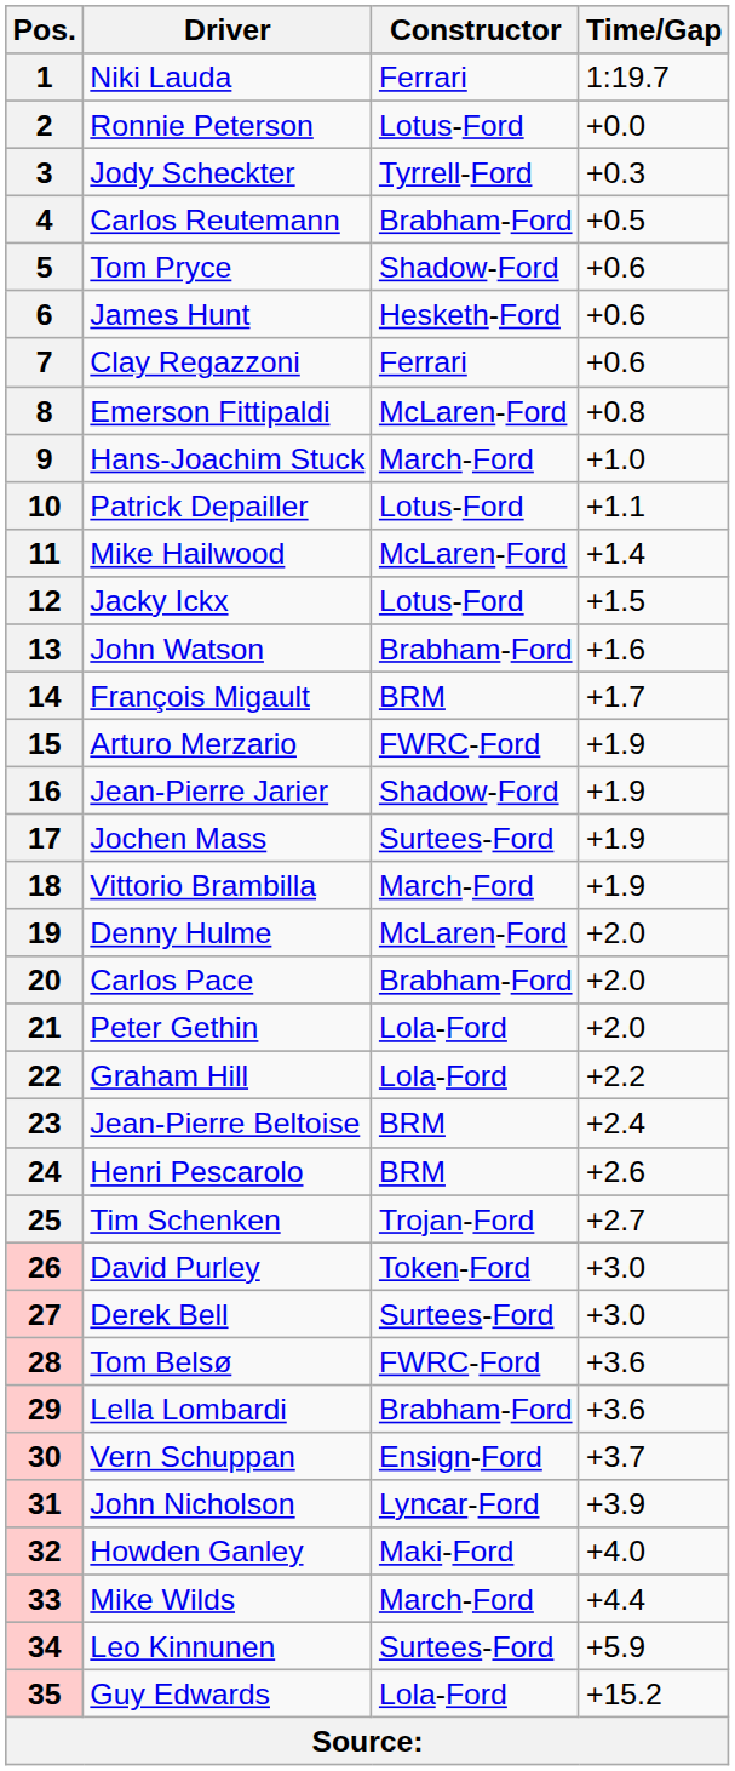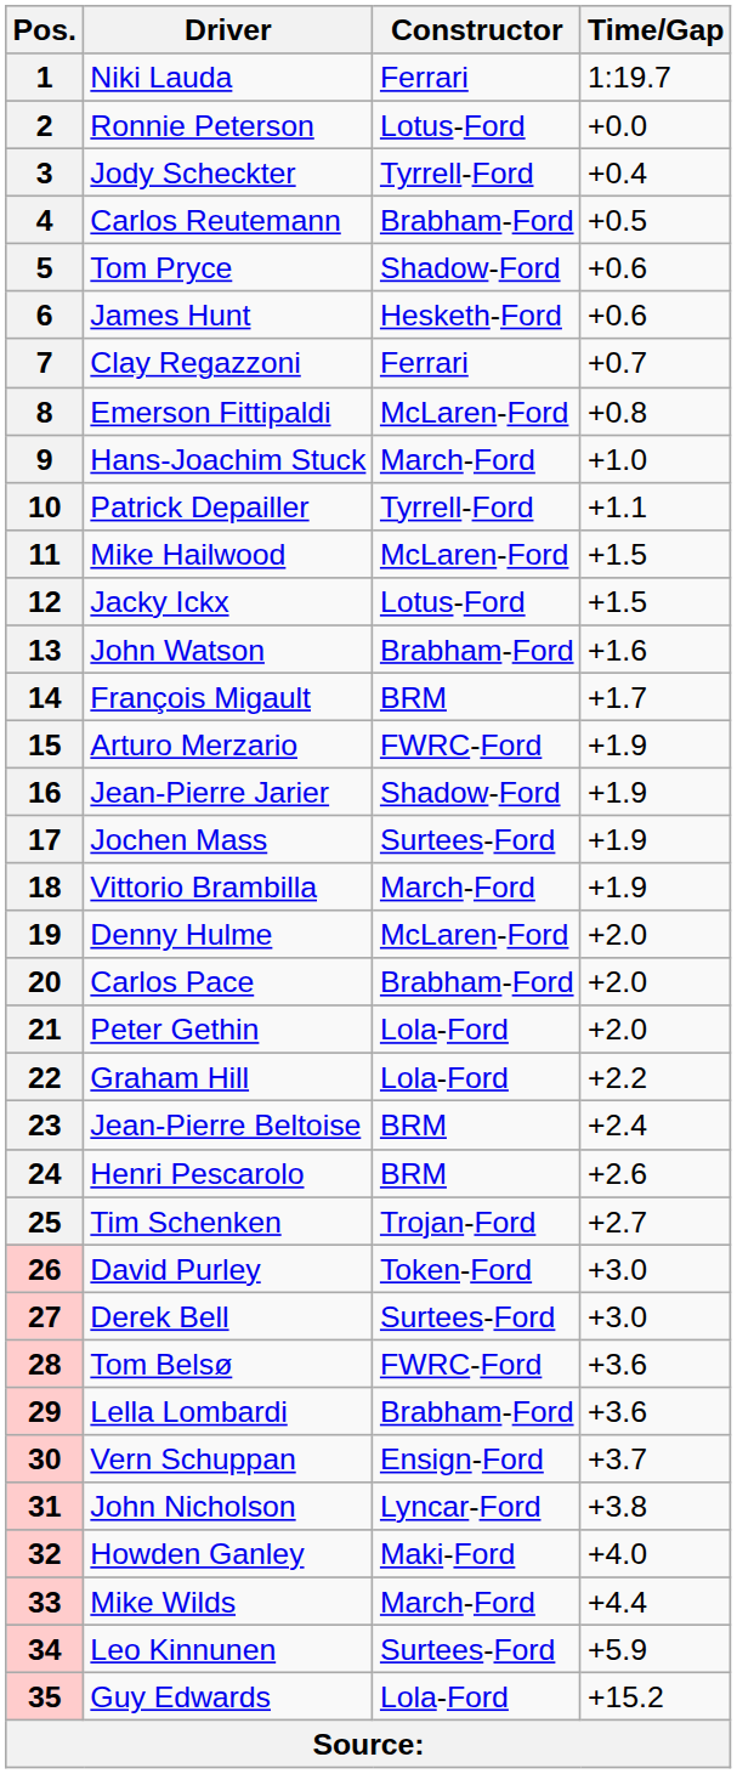 <table class="wikitable sortable" style="font-size: 95%">
 <tr>
 <th>Pos.</th>
 <th>Driver</th>
 <th>Constructor</th>
 <th>Time/Gap</th>
 </tr>
 <tr>
 <th>1</th>
 <td> <a href='#'>Niki Lauda</a></td>
 <td><a href='#'>Ferrari</a></td>
 <td>1:19.7</td>
 </tr>
 <tr>
 <th>2</th>
 <td> <a href='#'>Ronnie Peterson</a></td>
 <td><a href='#'>Lotus</a>-<a href='#'>Ford</a></td>
 <td>+0.0</td>
 </tr>
 <tr>
 <th>3</th>
 <td> <a href='#'>Jody Scheckter</a></td>
 <td><a href='#'>Tyrrell</a>-<a href='#'>Ford</a></td>
-<td>+0.3</td>
+<td>+0.4</td>
 </tr>
 <tr>
 <th>4</th>
 <td> <a href='#'>Carlos Reutemann</a></td>
 <td><a href='#'>Brabham</a>-<a href='#'>Ford</a></td>
 <td>+0.5</td>
 </tr>
 <tr>
 <th>5</th>
 <td> <a href='#'>Tom Pryce</a></td>
 <td><a href='#'>Shadow</a>-<a href='#'>Ford</a></td>
 <td>+0.6</td>
 </tr>
 <tr>
 <th>6</th>
 <td> <a href='#'>James Hunt</a></td>
 <td><a href='#'>Hesketh</a>-<a href='#'>Ford</a></td>
 <td>+0.6</td>
 </tr>
 <tr>
 <th>7</th>
 <td> <a href='#'>Clay Regazzoni</a></td>
 <td><a href='#'>Ferrari</a></td>
-<td>+0.6</td>
+<td>+0.7</td>
 </tr>
 <tr>
 <th>8</th>
 <td> <a href='#'>Emerson Fittipaldi</a></td>
 <td><a href='#'>McLaren</a>-<a href='#'>Ford</a></td>
 <td>+0.8</td>
 </tr>
 <tr>
 <th>9</th>
 <td> <a href='#'>Hans-Joachim Stuck</a></td>
 <td><a href='#'>March</a>-<a href='#'>Ford</a></td>
 <td>+1.0</td>
 </tr>
 <tr>
 <th>10</th>
 <td> <a href='#'>Patrick Depailler</a></td>
-<td><a href='#'>Lotus</a>-<a href='#'>Ford</a></td>
+<td><a href='#'>Tyrrell</a>-<a href='#'>Ford</a></td>
 <td>+1.1</td>
 </tr>
 <tr>
 <th>11</th>
 <td> <a href='#'>Mike Hailwood</a></td>
 <td><a href='#'>McLaren</a>-<a href='#'>Ford</a></td>
-<td>+1.4</td>
+<td>+1.5</td>
 </tr>
 <tr>
 <th>12</th>
 <td> <a href='#'>Jacky Ickx</a></td>
 <td><a href='#'>Lotus</a>-<a href='#'>Ford</a></td>
 <td>+1.5</td>
 </tr>
 <tr>
 <th>13</th>
 <td> <a href='#'>John Watson</a></td>
 <td><a href='#'>Brabham</a>-<a href='#'>Ford</a></td>
 <td>+1.6</td>
 </tr>
 <tr>
 <th>14</th>
 <td> <a href='#'>François Migault</a></td>
 <td><a href='#'>BRM</a></td>
 <td>+1.7</td>
 </tr>
 <tr>
 <th>15</th>
 <td> <a href='#'>Arturo Merzario</a></td>
 <td><a href='#'>FWRC</a>-<a href='#'>Ford</a></td>
 <td>+1.9</td>
 </tr>
 <tr>
 <th>16</th>
 <td> <a href='#'>Jean-Pierre Jarier</a></td>
 <td><a href='#'>Shadow</a>-<a href='#'>Ford</a></td>
 <td>+1.9</td>
 </tr>
 <tr>
 <th>17</th>
 <td> <a href='#'>Jochen Mass</a></td>
 <td><a href='#'>Surtees</a>-<a href='#'>Ford</a></td>
 <td>+1.9</td>
 </tr>
 <tr>
 <th>18</th>
 <td> <a href='#'>Vittorio Brambilla</a></td>
 <td><a href='#'>March</a>-<a href='#'>Ford</a></td>
 <td>+1.9</td>
 </tr>
 <tr>
 <th>19</th>
 <td> <a href='#'>Denny Hulme</a></td>
 <td><a href='#'>McLaren</a>-<a href='#'>Ford</a></td>
 <td>+2.0</td>
 </tr>
 <tr>
 <th>20</th>
 <td> <a href='#'>Carlos Pace</a></td>
 <td><a href='#'>Brabham</a>-<a href='#'>Ford</a></td>
 <td>+2.0</td>
 </tr>
 <tr>
 <th>21</th>
 <td> <a href='#'>Peter Gethin</a></td>
 <td><a href='#'>Lola</a>-<a href='#'>Ford</a></td>
 <td>+2.0</td>
 </tr>
 <tr>
 <th>22</th>
 <td> <a href='#'>Graham Hill</a></td>
 <td><a href='#'>Lola</a>-<a href='#'>Ford</a></td>
 <td>+2.2</td>
 </tr>
 <tr>
 <th>23</th>
 <td> <a href='#'>Jean-Pierre Beltoise</a></td>
 <td><a href='#'>BRM</a></td>
 <td>+2.4</td>
 </tr>
 <tr>
 <th>24</th>
 <td> <a href='#'>Henri Pescarolo</a></td>
 <td><a href='#'>BRM</a></td>
 <td>+2.6</td>
 </tr>
 <tr>
 <th>25</th>
 <td> <a href='#'>Tim Schenken</a></td>
 <td><a href='#'>Trojan</a>-<a href='#'>Ford</a></td>
 <td>+2.7</td>
 </tr>
 <tr>
 <th style="background:#ffcccc;">26</th>
 <td> <a href='#'>David Purley</a></td>
 <td><a href='#'>Token</a>-<a href='#'>Ford</a></td>
 <td>+3.0</td>
 </tr>
 <tr>
 <th style="background:#ffcccc;">27</th>
 <td> <a href='#'>Derek Bell</a></td>
 <td><a href='#'>Surtees</a>-<a href='#'>Ford</a></td>
 <td>+3.0</td>
 </tr>
 <tr>
 <th style="background:#ffcccc;">28</th>
 <td> <a href='#'>Tom Belsø</a></td>
 <td><a href='#'>FWRC</a>-<a href='#'>Ford</a></td>
 <td>+3.6</td>
 </tr>
 <tr>
 <th style="background:#ffcccc;">29</th>
 <td> <a href='#'>Lella Lombardi</a></td>
 <td><a href='#'>Brabham</a>-<a href='#'>Ford</a></td>
 <td>+3.6</td>
 </tr>
 <tr>
 <th style="background:#ffcccc;">30</th>
 <td> <a href='#'>Vern Schuppan</a></td>
 <td><a href='#'>Ensign</a>-<a href='#'>Ford</a></td>
 <td>+3.7</td>
 </tr>
 <tr>
 <th style="background:#ffcccc;">31</th>
 <td> <a href='#'>John Nicholson</a></td>
 <td><a href='#'>Lyncar</a>-<a href='#'>Ford</a></td>
-<td>+3.9</td>
+<td>+3.8</td>
 </tr>
 <tr>
 <th style="background:#ffcccc;">32</th>
 <td> <a href='#'>Howden Ganley</a></td>
 <td><a href='#'>Maki</a>-<a href='#'>Ford</a></td>
 <td>+4.0</td>
 </tr>
 <tr>
 <th style="background:#ffcccc;">33</th>
 <td> <a href='#'>Mike Wilds</a></td>
 <td><a href='#'>March</a>-<a href='#'>Ford</a></td>
 <td>+4.4</td>
 </tr>
 <tr>
 <th style="background:#ffcccc;">34</th>
 <td> <a href='#'>Leo Kinnunen</a></td>
 <td><a href='#'>Surtees</a>-<a href='#'>Ford</a></td>
 <td>+5.9</td>
 </tr>
 <tr>
 <th style="background:#ffcccc;">35</th>
 <td> <a href='#'>Guy Edwards</a></td>
 <td><a href='#'>Lola</a>-<a href='#'>Ford</a></td>
 <td>+15.2</td>
 </tr>
 <tr>
 <th colspan=4>Source:</th>
 </tr>
 </table>
